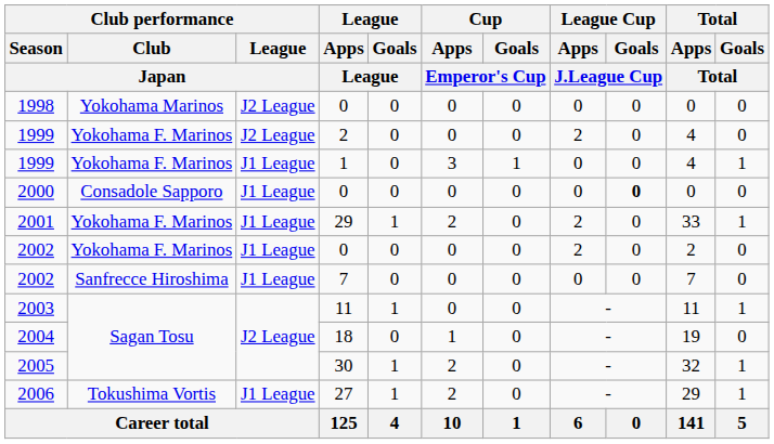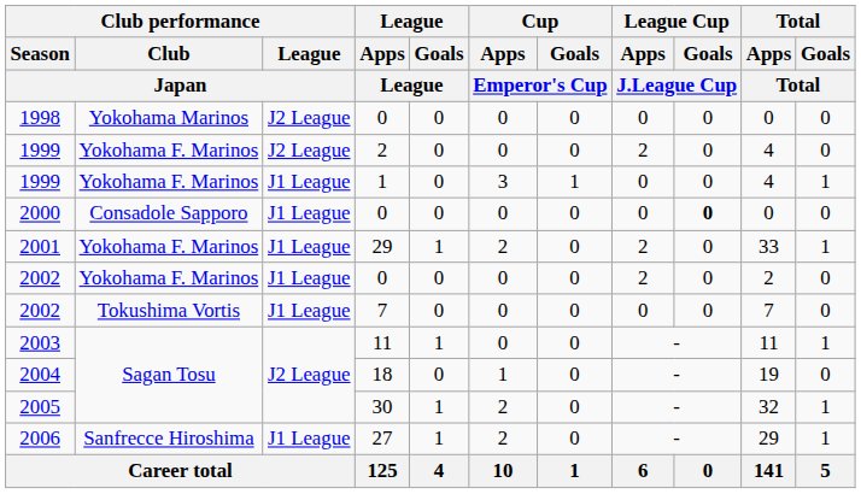 <table class="wikitable" style="text-align:center">
 <tr>
 <th colspan=3>Club performance</th>
 <th colspan=2>League</th>
 <th colspan=2>Cup</th>
 <th colspan=2>League Cup</th>
 <th colspan=2>Total</th>
 </tr>
 <tr>
 <th>Season</th>
 <th>Club</th>
 <th>League</th>
 <th>Apps</th>
 <th>Goals</th>
 <th>Apps</th>
 <th>Goals</th>
 <th>Apps</th>
 <th>Goals</th>
 <th>Apps</th>
 <th>Goals</th>
 </tr>
 <tr>
 <th colspan=3>Japan</th>
 <th colspan=2>League</th>
 <th colspan=2><a href='#'>Emperor's Cup</a></th>
 <th colspan=2><a href='#'>J.League Cup</a></th>
 <th colspan=2>Total</th>
 </tr>
 <tr>
 <td><a href='#'>1998</a></td>
 <td><a href='#'>Yokohama Marinos</a></td>
 <td><a href='#'>J2 League</a></td>
 <td>0</td>
 <td>0</td>
 <td>0</td>
 <td>0</td>
 <td>0</td>
 <td>0</td>
 <td>0</td>
 <td>0</td>
 </tr>
 <tr>
 <td><a href='#'>1999</a></td>
 <td><a href='#'>Yokohama F. Marinos</a></td>
 <td><a href='#'>J2 League</a></td>
 <td>2</td>
 <td>0</td>
 <td>0</td>
 <td>0</td>
 <td>2</td>
 <td>0</td>
 <td>4</td>
 <td>0</td>
 </tr>
 <tr>
 <td><a href='#'>1999</a></td>
 <td><a href='#'>Yokohama F. Marinos</a></td>
 <td><a href='#'>J1 League</a></td>
 <td>1</td>
 <td>0</td>
 <td>3</td>
 <td>1</td>
 <td>0</td>
 <td>0</td>
 <td>4</td>
 <td>1</td>
 </tr>
 <tr>
 <td><a href='#'>2000</a></td>
 <td><a href='#'>Consadole Sapporo</a></td>
 <td><a href='#'>J1 League</a></td>
 <td>0</td>
 <td>0</td>
 <td>0</td>
 <td>0</td>
 <td>0</td>
 <td><strong>0</strong></td>
 <td>0</td>
 <td>0</td>
 </tr>
 <tr>
 <td><a href='#'>2001</a></td>
 <td><a href='#'>Yokohama F. Marinos</a></td>
 <td><a href='#'>J1 League</a></td>
 <td>29</td>
 <td>1</td>
 <td>2</td>
 <td>0</td>
 <td>2</td>
 <td>0</td>
 <td>33</td>
 <td>1</td>
 </tr>
 <tr>
 <td><a href='#'>2002</a></td>
 <td><a href='#'>Yokohama F. Marinos</a></td>
 <td><a href='#'>J1 League</a></td>
 <td>0</td>
 <td>0</td>
 <td>0</td>
 <td>0</td>
 <td>2</td>
 <td>0</td>
 <td>2</td>
 <td>0</td>
 </tr>
 <tr>
 <td><a href='#'>2002</a></td>
-<td><a href='#'>Sanfrecce Hiroshima</a></td>
+<td><a href='#'>Tokushima Vortis</a></td>
 <td><a href='#'>J1 League</a></td>
 <td>7</td>
 <td>0</td>
 <td>0</td>
 <td>0</td>
 <td>0</td>
 <td>0</td>
 <td>7</td>
 <td>0</td>
 </tr>
 <tr>
 <td><a href='#'>2003</a></td>
 <td rowspan="3"><a href='#'>Sagan Tosu</a></td>
 <td rowspan="3"><a href='#'>J2 League</a></td>
 <td>11</td>
 <td>1</td>
 <td>0</td>
 <td>0</td>
 <td colspan="2">-</td>
 <td>11</td>
 <td>1</td>
 </tr>
 <tr>
 <td><a href='#'>2004</a></td>
 <td>18</td>
 <td>0</td>
 <td>1</td>
 <td>0</td>
 <td colspan="2">-</td>
 <td>19</td>
 <td>0</td>
 </tr>
 <tr>
 <td><a href='#'>2005</a></td>
 <td>30</td>
 <td>1</td>
 <td>2</td>
 <td>0</td>
 <td colspan="2">-</td>
 <td>32</td>
 <td>1</td>
 </tr>
 <tr>
 <td><a href='#'>2006</a></td>
-<td><a href='#'>Tokushima Vortis</a></td>
+<td><a href='#'>Sanfrecce Hiroshima</a></td>
 <td><a href='#'>J1 League</a></td>
 <td>27</td>
 <td>1</td>
 <td>2</td>
 <td>0</td>
 <td colspan="2">-</td>
 <td>29</td>
 <td>1</td>
 </tr>
 <tr>
 <th colspan=3>Career total</th>
 <th>125</th>
 <th>4</th>
 <th>10</th>
 <th>1</th>
 <th>6</th>
 <th>0</th>
 <th>141</th>
 <th>5</th>
 </tr>
 </table>
